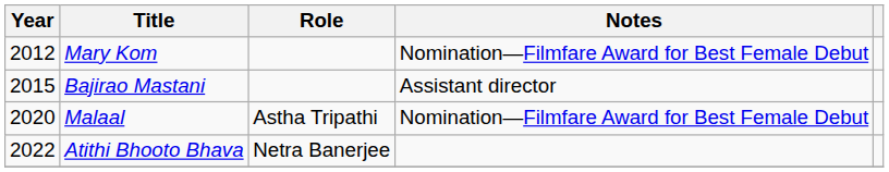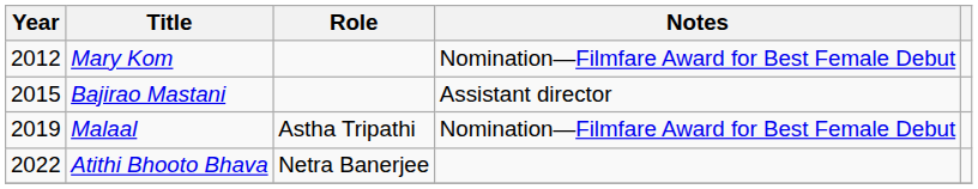 <table class="wikitable sortable plainrowheaders">
 <tr>
 <th scope="col">Year</th>
 <th scope="col">Title</th>
 <th scope="col">Role</th>
 <th scope="col">Notes</th>
 <th scope="col" class = "unsortable"></th>
 </tr>
 <tr>
 <td>2012</td>
 <td><em><a href='#'>Mary Kom</a></em></td>
 <td></td>
 <td>Nomination—<a href='#'>Filmfare Award for Best Female Debut</a></td>
 <td></td>
 </tr>
 <tr>
 <td>2015</td>
 <td><em><a href='#'>Bajirao Mastani</a></em></td>
 <td></td>
 <td>Assistant director</td>
 <td></td>
 </tr>
 <tr>
-<td>2020</td>
+<td>2019</td>
 <td><em><a href='#'>Malaal</a></em></td>
 <td>Astha Tripathi</td>
 <td>Nomination—<a href='#'>Filmfare Award for Best Female Debut</a></td>
 <td></td>
 </tr>
 <tr>
 <td>2022</td>
 <td><em><a href='#'>Atithi Bhooto Bhava</a></em></td>
 <td>Netra Banerjee</td>
 <td></td>
 <td></td>
 </tr>
 <tr>
 </tr>
 </table>
